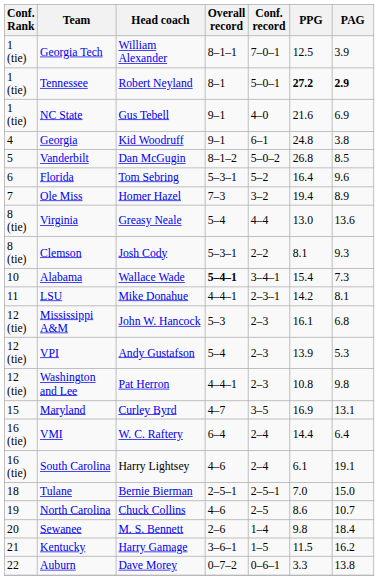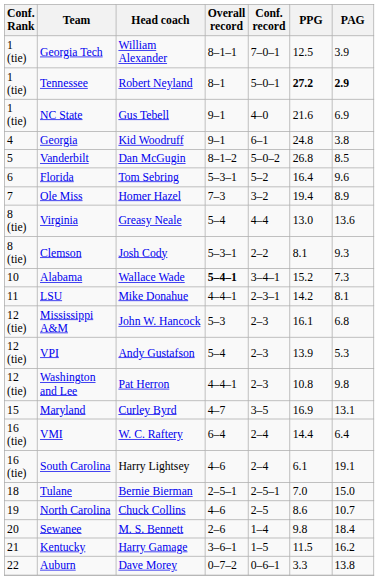 <table class="sortable wikitable">
 <tr>
 <th width="25">Conf. Rank</th>
 <th width="100">Team</th>
 <th width="115">Head coach</th>
 <th width="50">Overall record</th>
 <th width="50">Conf. record</th>
 <th width="50">PPG</th>
 <th width="50">PAG</th>
 </tr>
 <tr align="left" bgcolor="">
 <td>1 (tie)</td>
 <td><a href='#'>Georgia Tech</a></td>
 <td><a href='#'>William Alexander</a></td>
 <td>8–1–1</td>
 <td>7–0–1</td>
 <td>12.5</td>
 <td>3.9</td>
 </tr>
 <tr align="left" bgcolor="">
 <td>1 (tie)</td>
 <td><a href='#'>Tennessee</a></td>
 <td><a href='#'>Robert Neyland</a></td>
 <td>8–1</td>
 <td>5–0–1</td>
 <td><strong>27.2</strong></td>
 <td><strong>2.9</strong></td>
 </tr>
 <tr align="left" bgcolor="">
 <td>1 (tie)</td>
 <td><a href='#'>NC State</a></td>
 <td><a href='#'>Gus Tebell</a></td>
 <td>9–1</td>
 <td>4–0</td>
 <td>21.6</td>
 <td>6.9</td>
 </tr>
 <tr align="left" bgcolor="">
 <td>4</td>
 <td><a href='#'>Georgia</a></td>
 <td><a href='#'>Kid Woodruff</a></td>
 <td>9–1</td>
 <td>6–1</td>
 <td>24.8</td>
 <td>3.8</td>
 </tr>
 <tr align="left" bgcolor="">
 <td>5</td>
 <td><a href='#'>Vanderbilt</a></td>
 <td><a href='#'>Dan McGugin</a></td>
 <td>8–1–2</td>
 <td>5–0–2</td>
 <td>26.8</td>
 <td>8.5</td>
 </tr>
 <tr align="left" bgcolor="">
 <td>6</td>
 <td><a href='#'>Florida</a></td>
 <td><a href='#'>Tom Sebring</a></td>
 <td>5–3–1</td>
 <td>5–2</td>
 <td>16.4</td>
 <td>9.6</td>
 </tr>
 <tr align="left" bgcolor="">
 <td>7</td>
 <td><a href='#'>Ole Miss</a></td>
 <td><a href='#'>Homer Hazel</a></td>
 <td>7–3</td>
 <td>3–2</td>
 <td>19.4</td>
 <td>8.9</td>
 </tr>
 <tr align="left" bgcolor="">
 <td>8 (tie)</td>
 <td><a href='#'>Virginia</a></td>
 <td><a href='#'>Greasy Neale</a></td>
 <td>5–4</td>
 <td>4–4</td>
 <td>13.0</td>
 <td>13.6</td>
 </tr>
 <tr align="left" bgcolor="">
 <td>8 (tie)</td>
 <td><a href='#'>Clemson</a></td>
 <td><a href='#'>Josh Cody</a></td>
 <td>5–3–1</td>
 <td>2–2</td>
 <td>8.1</td>
 <td>9.3</td>
 </tr>
 <tr align="left" bgcolor="">
 <td>10</td>
 <td><a href='#'>Alabama</a></td>
 <td><a href='#'>Wallace Wade</a></td>
 <td><strong>5–4–1</strong></td>
 <td>3–4–1</td>
-<td>15.4</td>
+<td>15.2</td>
 <td>7.3</td>
 </tr>
 <tr align="left" bgcolor="">
 <td>11</td>
 <td><a href='#'>LSU</a></td>
 <td><a href='#'>Mike Donahue</a></td>
 <td>4–4–1</td>
 <td>2–3–1</td>
 <td>14.2</td>
 <td>8.1</td>
 </tr>
 <tr align="left" bgcolor="">
 <td>12 (tie)</td>
 <td><a href='#'>Mississippi A&M</a></td>
 <td><a href='#'>John W. Hancock</a></td>
 <td>5–3</td>
 <td>2–3</td>
 <td>16.1</td>
 <td>6.8</td>
 </tr>
 <tr align="left" bgcolor="">
 <td>12 (tie)</td>
 <td><a href='#'>VPI</a></td>
 <td><a href='#'>Andy Gustafson</a></td>
 <td>5–4</td>
 <td>2–3</td>
 <td>13.9</td>
 <td>5.3</td>
 </tr>
 <tr align="left" bgcolor="">
 <td>12 (tie)</td>
 <td><a href='#'>Washington and Lee</a></td>
 <td><a href='#'>Pat Herron</a></td>
 <td>4–4–1</td>
 <td>2–3</td>
 <td>10.8</td>
 <td>9.8</td>
 </tr>
 <tr align="left" bgcolor="">
 <td>15</td>
 <td><a href='#'>Maryland</a></td>
 <td><a href='#'>Curley Byrd</a></td>
 <td>4–7</td>
 <td>3–5</td>
 <td>16.9</td>
 <td>13.1</td>
 </tr>
 <tr align="left" bgcolor="">
 <td>16 (tie)</td>
 <td><a href='#'>VMI</a></td>
 <td><a href='#'>W. C. Raftery</a></td>
 <td>6–4</td>
 <td>2–4</td>
 <td>14.4</td>
 <td>6.4</td>
 </tr>
 <tr align="left" bgcolor="">
 <td>16 (tie)</td>
 <td><a href='#'>South Carolina</a></td>
 <td>Harry Lightsey</td>
 <td>4–6</td>
 <td>2–4</td>
 <td>6.1</td>
 <td>19.1</td>
 </tr>
 <tr align="left" bgcolor="">
 <td>18</td>
 <td><a href='#'>Tulane</a></td>
 <td><a href='#'>Bernie Bierman</a></td>
 <td>2–5–1</td>
 <td>2–5–1</td>
 <td>7.0</td>
 <td>15.0</td>
 </tr>
 <tr align="left" bgcolor="">
 <td>19</td>
 <td><a href='#'>North Carolina</a></td>
 <td><a href='#'>Chuck Collins</a></td>
 <td>4–6</td>
 <td>2–5</td>
 <td>8.6</td>
 <td>10.7</td>
 </tr>
 <tr align="left" bgcolor="">
 <td>20</td>
 <td><a href='#'>Sewanee</a></td>
 <td><a href='#'>M. S. Bennett</a></td>
 <td>2–6</td>
 <td>1–4</td>
 <td>9.8</td>
 <td>18.4</td>
 </tr>
 <tr align="left" bgcolor="">
 <td>21</td>
 <td><a href='#'>Kentucky</a></td>
 <td><a href='#'>Harry Gamage</a></td>
 <td>3–6–1</td>
 <td>1–5</td>
 <td>11.5</td>
 <td>16.2</td>
 </tr>
 <tr align="left" bgcolor="">
 <td>22</td>
 <td><a href='#'>Auburn</a></td>
 <td><a href='#'>Dave Morey</a></td>
 <td>0–7–2</td>
 <td>0–6–1</td>
 <td>3.3</td>
 <td>13.8</td>
 </tr>
 <tr align="left" bgcolor="">
 </tr>
 </table>
